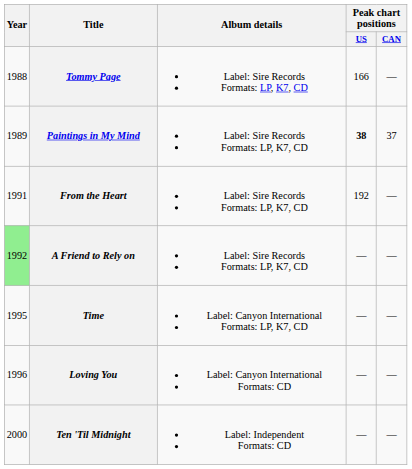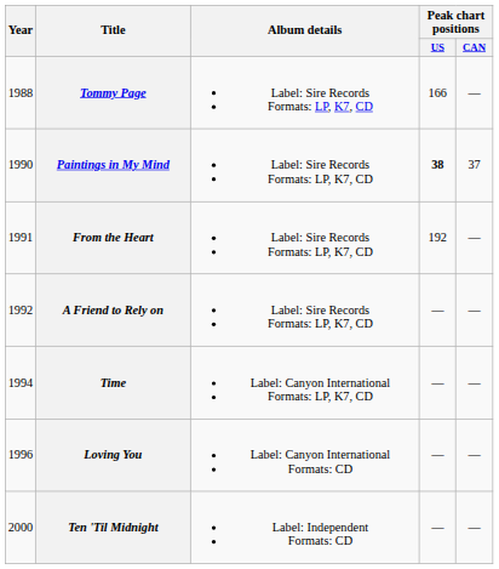 <table class="wikitable plainrowheaders" style="text-align:center;">
 <tr>
 <th scope="col" rowspan="2" style="width:2em;">Year</th>
 <th scope="col" rowspan="2" style="width:12em;">Title</th>
 <th scope="col" rowspan="2" style="width:18em;">Album details</th>
 <th scope="col" colspan="3">Peak chart positions</th>
 </tr>
 <tr>
 <th style="width:3em;font-size:85%"><a href='#'>US</a><br></th>
 <th style="width:3em;font-size:85%"><a href='#'>CAN</a><br></th>
 </tr>
 <tr>
 <td>1988</td>
 <th scope="row"><em><a href='#'>Tommy Page</a></em></th>
 <td><br><ul><li>Label: Sire Records</li><li>Formats: <a href='#'>LP</a>, <a href='#'>K7</a>, <a href='#'>CD</a></li></ul></td>
 <td>166</td>
 <td>—</td>
 </tr>
 <tr>
-<td>1989</td>
+<td>1990</td>
 <th scope="row"><em><a href='#'>Paintings in My Mind</a></em></th>
 <td><br><ul><li>Label: Sire Records</li><li>Formats: LP, K7, CD</li></ul></td>
 <td><strong>38</strong></td>
 <td>37</td>
 </tr>
 <tr>
 <td>1991</td>
 <th scope="row"><em>From the Heart</em></th>
 <td><br><ul><li>Label: Sire Records</li><li>Formats: LP, K7, CD</li></ul></td>
 <td>192</td>
 <td>—</td>
 </tr>
 <tr>
-<td style="background: lightgreen;">1992</td>
+<td>1992</td>
 <th scope="row"><em>A Friend to Rely on</em></th>
 <td><br><ul><li>Label: Sire Records</li><li>Formats: LP, K7, CD</li></ul></td>
 <td>—</td>
 <td>—</td>
 </tr>
 <tr>
-<td>1995</td>
+<td>1994</td>
 <th scope="row"><em>Time</em></th>
 <td><br><ul><li>Label: Canyon International</li><li>Formats: LP, K7, CD</li></ul></td>
 <td>—</td>
 <td>—</td>
 </tr>
 <tr>
 <td>1996</td>
 <th scope="row"><em>Loving You</em></th>
 <td><br><ul><li>Label: Canyon International</li><li>Formats: CD</li></ul></td>
 <td>—</td>
 <td>—</td>
 </tr>
 <tr>
 <td>2000</td>
 <th scope="row"><em>Ten 'Til Midnight</em></th>
 <td><br><ul><li>Label: Independent</li><li>Formats: CD</li></ul></td>
 <td>—</td>
 <td>—</td>
 </tr>
 </table>
